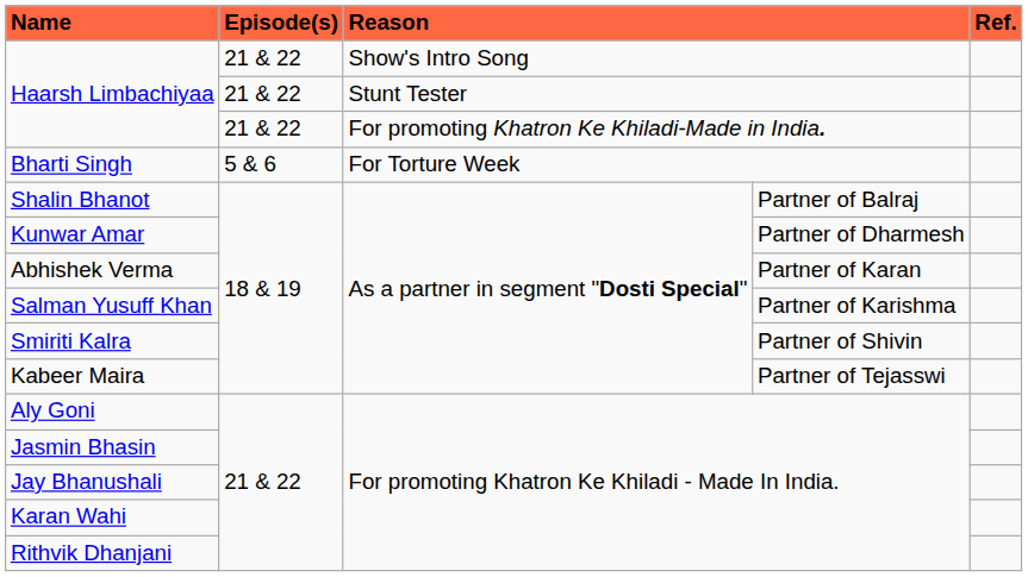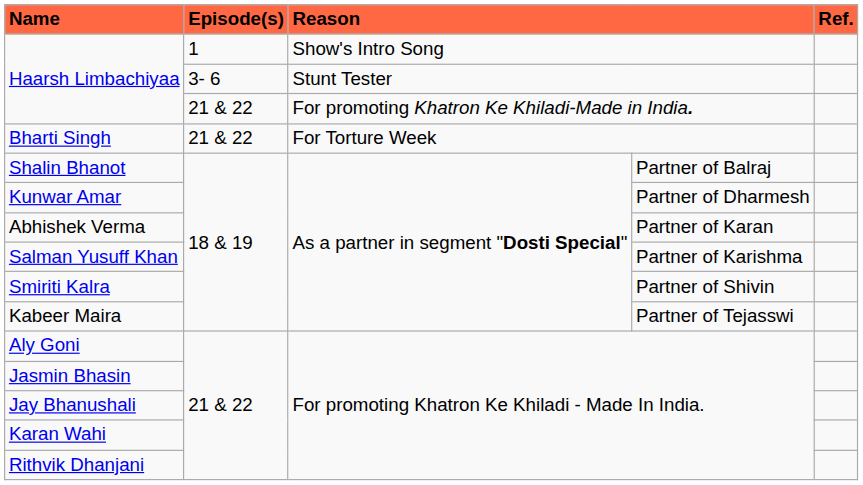 <table class="wikitable">
 <tr>
 <td bgcolor="#FF6843"><strong>Name</strong></td>
 <td bgcolor="#FF6843"><strong>Episode(s)</strong></td>
 <td colspan="2" bgcolor="#FF6843"><strong>Reason</strong></td>
 <td bgcolor="#FF6843"><strong>Ref.</strong></td>
 </tr>
 <tr>
 <td rowspan="3"><a href='#'>Haarsh Limbachiyaa</a></td>
-<td>21 & 22</td>
+<td>1</td>
 <td colspan="2">Show's Intro Song</td>
 <td></td>
 </tr>
 <tr>
-<td>21 & 22</td>
+<td>3- 6</td>
 <td colspan="2">Stunt Tester</td>
 <td></td>
 </tr>
 <tr>
 <td>21 & 22</td>
 <td colspan="2">For promoting <em>Khatron Ke Khiladi-Made in India<strong><em>.<strong></td>
 <td></td>
 </tr>
 <tr>
 <td><a href='#'>Bharti Singh</a></td>
-<td>5 & 6</td>
+<td>21 & 22</td>
 <td colspan="2">For Torture Week</td>
 <td></td>
 </tr>
 <tr>
 <td><a href='#'>Shalin Bhanot</a></td>
 <td rowspan="6">18 & 19</td>
 <td rowspan="6">As a partner in segment </strong>"<strong>Dosti Special</strong>"<strong></td>
 <td>Partner of Balraj</td>
 <td></td>
 </tr>
 <tr>
 <td><a href='#'>Kunwar Amar</a></td>
 <td>Partner of Dharmesh</td>
 <td></td>
 </tr>
 <tr>
 <td>Abhishek Verma</td>
 <td>Partner of Karan</td>
 <td></td>
 </tr>
 <tr>
 <td><a href='#'>Salman Yusuff Khan</a></td>
 <td>Partner of Karishma</td>
 <td></td>
 </tr>
 <tr>
 <td><a href='#'>Smiriti Kalra</a></td>
 <td>Partner of Shivin</td>
 <td></td>
 </tr>
 <tr>
 <td>Kabeer Maira</td>
 <td>Partner of Tejasswi</td>
 <td></td>
 </tr>
 <tr>
 <td><a href='#'>Aly Goni</a></td>
 <td rowspan="5">21 & 22</td>
 <td colspan="2" rowspan="5">For promoting  </em>Khatron Ke Khiladi - Made In India</em></strong>.</strong></td>
 <td></td>
 </tr>
 <tr>
 <td><a href='#'>Jasmin Bhasin</a></td>
 <td></td>
 </tr>
 <tr>
 <td><a href='#'>Jay Bhanushali</a></td>
 <td></td>
 </tr>
 <tr>
 <td><a href='#'>Karan Wahi</a></td>
 <td></td>
 </tr>
 <tr>
 <td><a href='#'>Rithvik Dhanjani</a></td>
 <td></td>
 </tr>
 </table>
